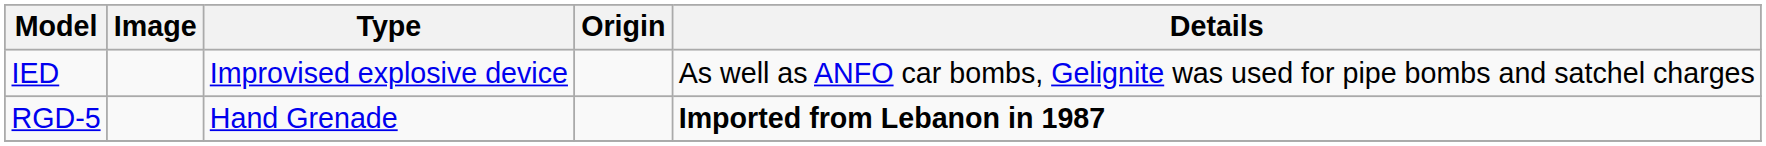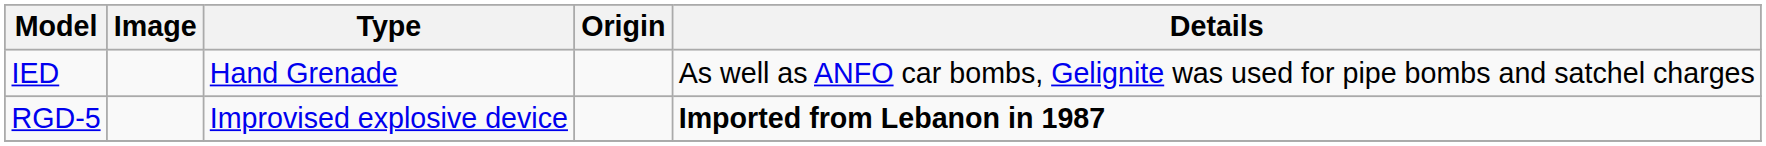 <table class="wikitable">
 <tr>
 <th>Model</th>
 <th>Image</th>
 <th>Type</th>
 <th>Origin</th>
 <th>Details</th>
 </tr>
 <tr>
 <td><a href='#'>IED</a></td>
 <td></td>
-<td><a href='#'>Improvised explosive device</a></td>
+<td><a href='#'>Hand Grenade</a></td>
 <td></td>
 <td>As well as <a href='#'>ANFO</a> car bombs, <a href='#'>Gelignite</a> was used for pipe bombs and satchel charges</td>
 </tr>
 <tr>
 <td><a href='#'>RGD-5</a></td>
 <td></td>
-<td><a href='#'>Hand Grenade</a></td>
+<td><a href='#'>Improvised explosive device</a></td>
 <td></td>
 <td><strong>Imported from Lebanon in 1987</strong></td>
 </tr>
 <tr>
 </tr>
 </table>
